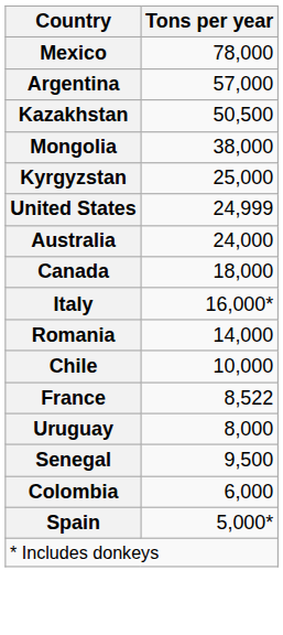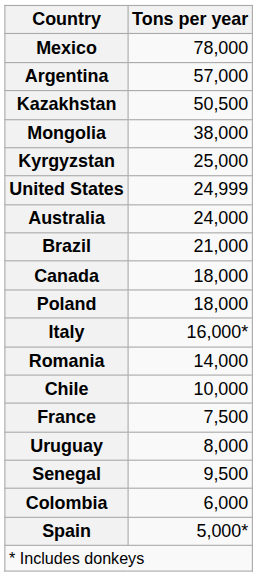 <table class="wikitable sortable" style="text-align:right;" align="right">
 <tr>
 <th scope="col">Country</th>
 <th scope="col">Tons per year</th>
 </tr>
 <tr>
 <th scope="row">Mexico</th>
 <td>78,000</td>
 </tr>
 <tr>
 <th scope="row">Argentina</th>
 <td>57,000</td>
 </tr>
 <tr>
 <th scope="row">Kazakhstan</th>
 <td>50,500</td>
 </tr>
 <tr>
 <th scope="row">Mongolia</th>
 <td>38,000</td>
 </tr>
 <tr>
 <th scope="row">Kyrgyzstan</th>
 <td>25,000</td>
 </tr>
 <tr>
 <th scope="row">United States</th>
 <td>24,999</td>
 </tr>
 <tr>
 <th scope="row">Australia</th>
 <td>24,000</td>
 </tr>
 <tr>
+<th scope="row">Brazil</th>
+<td>21,000</td>
+</tr>
+<tr>
 <th scope="row">Canada</th>
+<td>18,000</td>
+</tr>
+<tr>
+<th scope="row">Poland</th>
 <td>18,000</td>
 </tr>
 <tr>
 <th scope="row">Italy</th>
 <td>16,000*</td>
 </tr>
 <tr>
 <th scope="row">Romania</th>
 <td>14,000</td>
 </tr>
 <tr>
 <th scope="row">Chile</th>
 <td>10,000</td>
 </tr>
 <tr>
 <th scope="row">France</th>
-<td>8,522</td>
+<td>7,500</td>
 </tr>
 <tr>
 <th scope="row">Uruguay</th>
 <td>8,000</td>
 </tr>
 <tr>
 <th scope="row">Senegal</th>
 <td>9,500</td>
 </tr>
 <tr>
 <th scope="row">Colombia</th>
 <td>6,000</td>
 </tr>
 <tr>
 <th scope="row">Spain</th>
 <td>5,000*</td>
 </tr>
 <tr>
 <td style="text-align:left; font-size:90%;" colspan=2>* Includes donkeys</td>
 </tr>
 </table>
